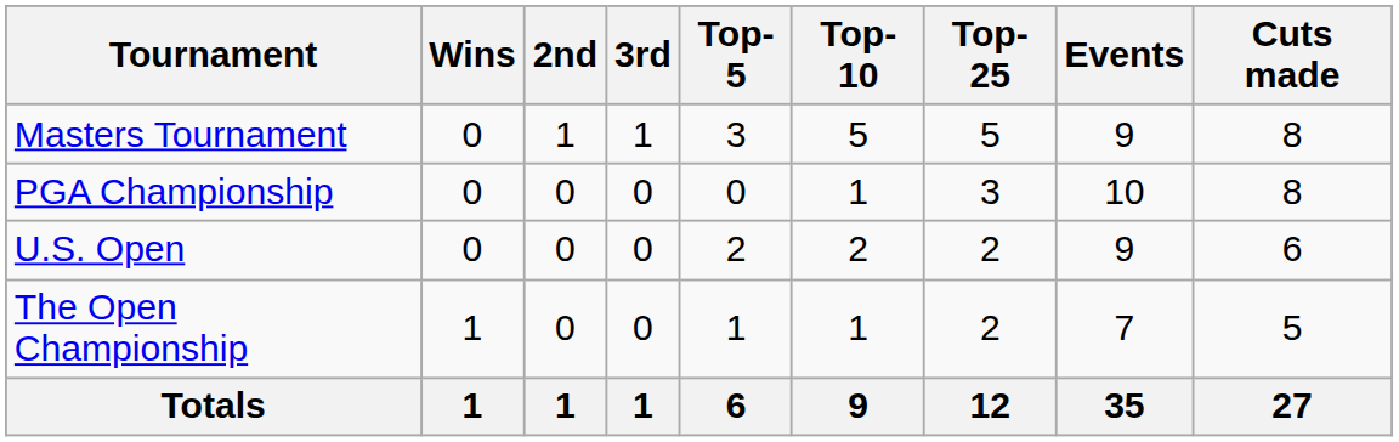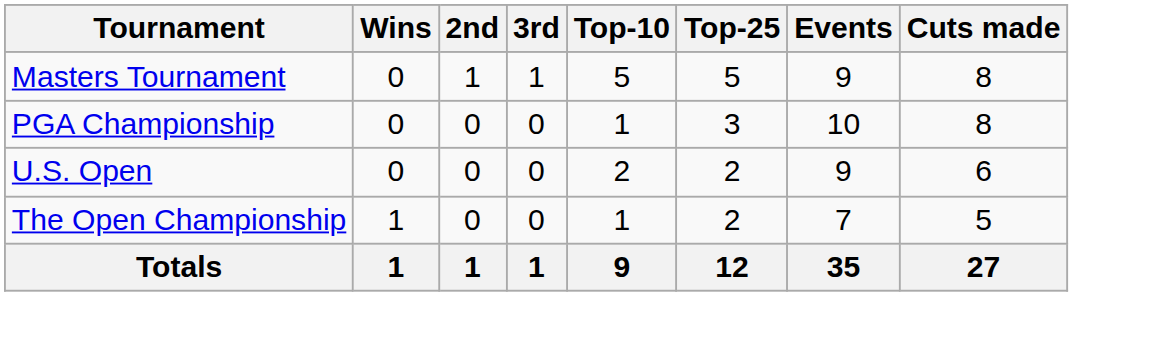 <table class=wikitable style=text-align:center>
 <tr>
 <th>Tournament</th>
 <th>Wins</th>
 <th>2nd</th>
 <th>3rd</th>
-<th>Top-5</th>
 <th>Top-10</th>
 <th>Top-25</th>
 <th>Events</th>
 <th>Cuts made</th>
 </tr>
 <tr>
 <td align=left><a href='#'>Masters Tournament</a></td>
 <td>0</td>
 <td>1</td>
 <td>1</td>
-<td>3</td>
 <td>5</td>
 <td>5</td>
 <td>9</td>
 <td>8</td>
 </tr>
 <tr>
 <td align=left><a href='#'>PGA Championship</a></td>
-<td>0</td>
 <td>0</td>
 <td>0</td>
 <td>0</td>
 <td>1</td>
 <td>3</td>
 <td>10</td>
 <td>8</td>
 </tr>
 <tr>
 <td align=left><a href='#'>U.S. Open</a></td>
 <td>0</td>
 <td>0</td>
 <td>0</td>
 <td>2</td>
 <td>2</td>
-<td>2</td>
 <td>9</td>
 <td>6</td>
 </tr>
 <tr>
 <td align=left><a href='#'>The Open Championship</a></td>
 <td>1</td>
 <td>0</td>
 <td>0</td>
-<td>1</td>
 <td>1</td>
 <td>2</td>
 <td>7</td>
 <td>5</td>
 </tr>
 <tr>
 <th>Totals</th>
 <th>1</th>
 <th>1</th>
 <th>1</th>
-<th>6</th>
 <th>9</th>
 <th>12</th>
 <th>35</th>
 <th>27</th>
 </tr>
 </table>
